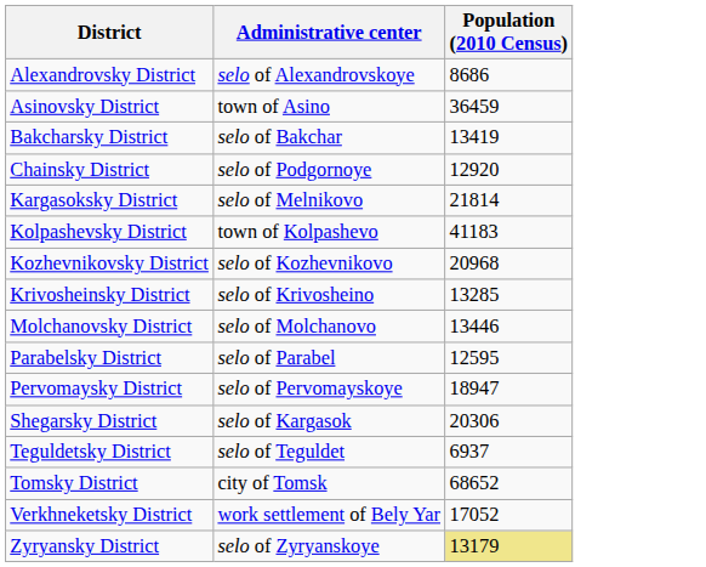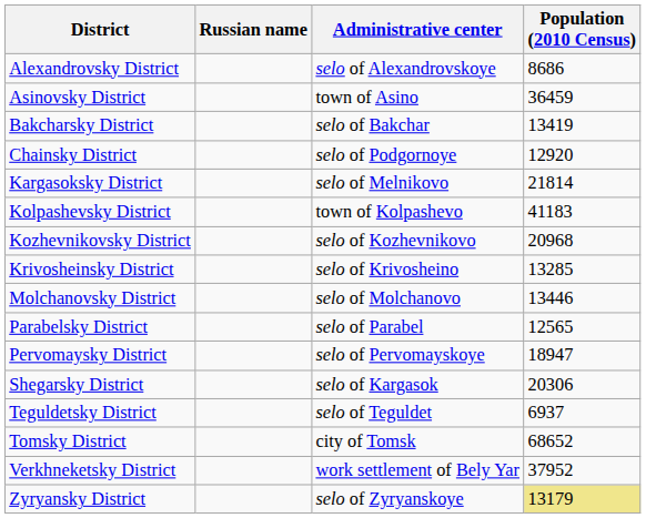 <table class="wikitable sortable">
 <tr>
 <th>District</th>
+<th>Russian name</th>
 <th><a href='#'>Administrative center</a></th>
 <th>Population<br>(<a href='#'>2010 Census</a>)</th>
 </tr>
 <tr>
 <td><a href='#'>Alexandrovsky District</a></td>
+<td></td>
 <td><em><a href='#'>selo</a></em> of <a href='#'>Alexandrovskoye</a></td>
 <td>8686</td>
 </tr>
 <tr>
 <td><a href='#'>Asinovsky District</a></td>
+<td></td>
 <td>town of <a href='#'>Asino</a></td>
 <td>36459</td>
 </tr>
 <tr>
 <td><a href='#'>Bakcharsky District</a></td>
+<td></td>
 <td><em>selo</em> of <a href='#'>Bakchar</a></td>
 <td>13419</td>
 </tr>
 <tr>
 <td><a href='#'>Chainsky District</a></td>
+<td></td>
 <td><em>selo</em> of <a href='#'>Podgornoye</a></td>
 <td>12920</td>
 </tr>
 <tr>
 <td><a href='#'>Kargasoksky District</a></td>
+<td></td>
 <td><em>selo</em> of <a href='#'>Melnikovo</a></td>
 <td>21814</td>
 </tr>
 <tr>
 <td><a href='#'>Kolpashevsky District</a></td>
+<td></td>
 <td>town of <a href='#'>Kolpashevo</a></td>
 <td>41183</td>
 </tr>
 <tr>
 <td><a href='#'>Kozhevnikovsky District</a></td>
+<td></td>
 <td><em>selo</em> of <a href='#'>Kozhevnikovo</a></td>
 <td>20968</td>
 </tr>
 <tr>
 <td><a href='#'>Krivosheinsky District</a></td>
+<td></td>
 <td><em>selo</em> of <a href='#'>Krivosheino</a></td>
 <td>13285</td>
 </tr>
 <tr>
 <td><a href='#'>Molchanovsky District</a></td>
+<td></td>
 <td><em>selo</em> of <a href='#'>Molchanovo</a></td>
 <td>13446</td>
 </tr>
 <tr>
 <td><a href='#'>Parabelsky District</a></td>
+<td></td>
 <td><em>selo</em> of <a href='#'>Parabel</a></td>
-<td>12595</td>
+<td>12565</td>
 </tr>
 <tr>
 <td><a href='#'>Pervomaysky District</a></td>
+<td></td>
 <td><em>selo</em> of <a href='#'>Pervomayskoye</a></td>
 <td>18947</td>
 </tr>
 <tr>
 <td><a href='#'>Shegarsky District</a></td>
+<td></td>
 <td><em>selo</em> of <a href='#'>Kargasok</a></td>
 <td>20306</td>
 </tr>
 <tr>
 <td><a href='#'>Teguldetsky District</a></td>
+<td></td>
 <td><em>selo</em> of <a href='#'>Teguldet</a></td>
 <td>6937</td>
 </tr>
 <tr>
 <td><a href='#'>Tomsky District</a></td>
+<td></td>
 <td>city of <a href='#'>Tomsk</a></td>
 <td>68652</td>
 </tr>
 <tr>
 <td><a href='#'>Verkhneketsky District</a></td>
+<td></td>
 <td><a href='#'>work settlement</a> of <a href='#'>Bely Yar</a></td>
-<td>17052</td>
+<td>37952</td>
 </tr>
 <tr>
 <td><a href='#'>Zyryansky District</a></td>
+<td></td>
 <td><em>selo</em> of <a href='#'>Zyryanskoye</a></td>
 <td style="background: khaki;">13179</td>
 </tr>
 </table>
